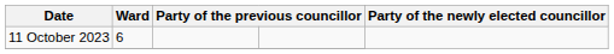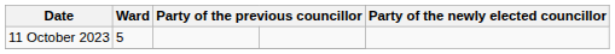 <table class="wikitable">
 <tr>
 <th>Date</th>
 <th>Ward</th>
 <th colspan=2>Party of the previous councillor</th>
 <th colspan=2>Party of the newly elected councillor</th>
 </tr>
 <tr>
 <td>11 October 2023</td>
-<td>6</td>
+<td>5</td>
 <td></td>
 <td></td>
 </tr>
 <tr>
 </tr>
 </table>
